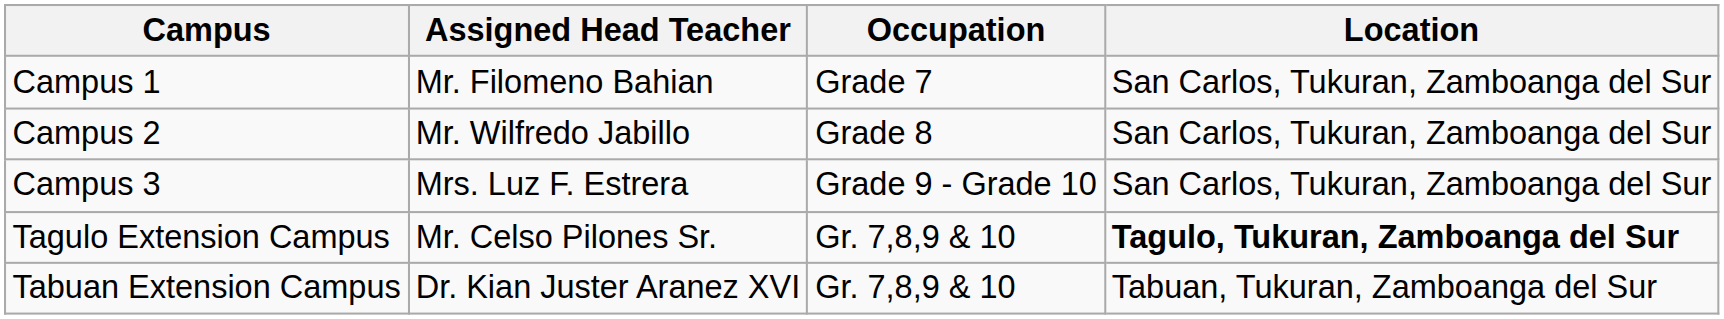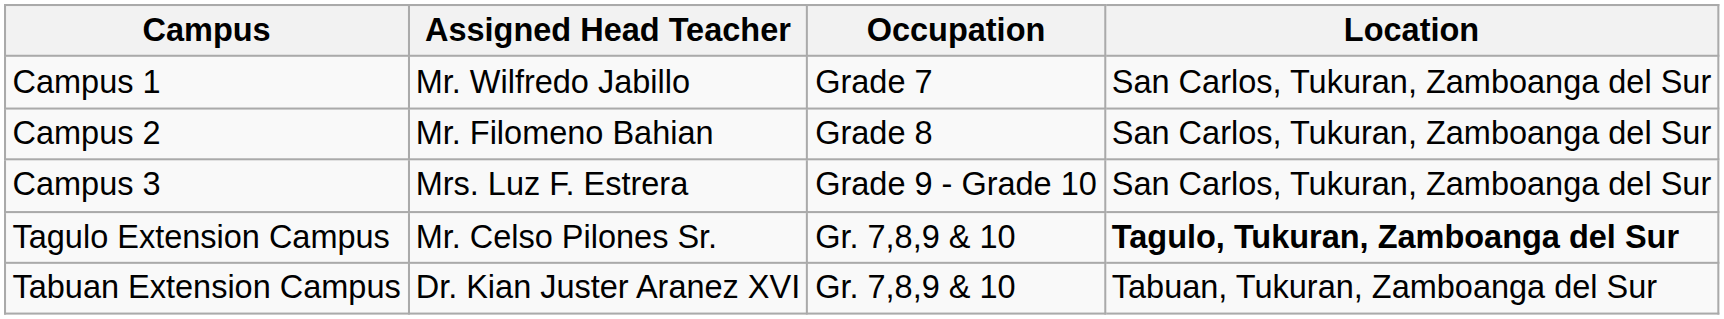 <table class="wikitable">
 <tr>
 <th>Campus</th>
 <th>Assigned Head Teacher</th>
 <th>Occupation</th>
 <th>Location</th>
 </tr>
 <tr>
 <td>Campus 1</td>
-<td>Mr. Filomeno Bahian</td>
+<td>Mr. Wilfredo Jabillo</td>
 <td>Grade 7</td>
 <td>San Carlos, Tukuran, Zamboanga del Sur</td>
 </tr>
 <tr>
 <td>Campus 2</td>
-<td>Mr. Wilfredo Jabillo</td>
+<td>Mr. Filomeno Bahian</td>
 <td>Grade 8</td>
 <td>San Carlos, Tukuran, Zamboanga del Sur</td>
 </tr>
 <tr>
 <td>Campus 3</td>
 <td>Mrs. Luz F. Estrera</td>
 <td>Grade 9 - Grade 10</td>
 <td>San Carlos, Tukuran, Zamboanga del Sur</td>
 </tr>
 <tr>
 <td>Tagulo Extension Campus</td>
 <td>Mr. Celso Pilones Sr.</td>
 <td>Gr. 7,8,9 & 10</td>
 <td><strong>Tagulo, Tukuran, Zamboanga del Sur</strong></td>
 </tr>
 <tr>
 <td>Tabuan Extension Campus</td>
 <td>Dr. Kian Juster Aranez XVI</td>
 <td>Gr. 7,8,9 & 10</td>
 <td>Tabuan, Tukuran, Zamboanga del Sur</td>
 </tr>
 </table>
